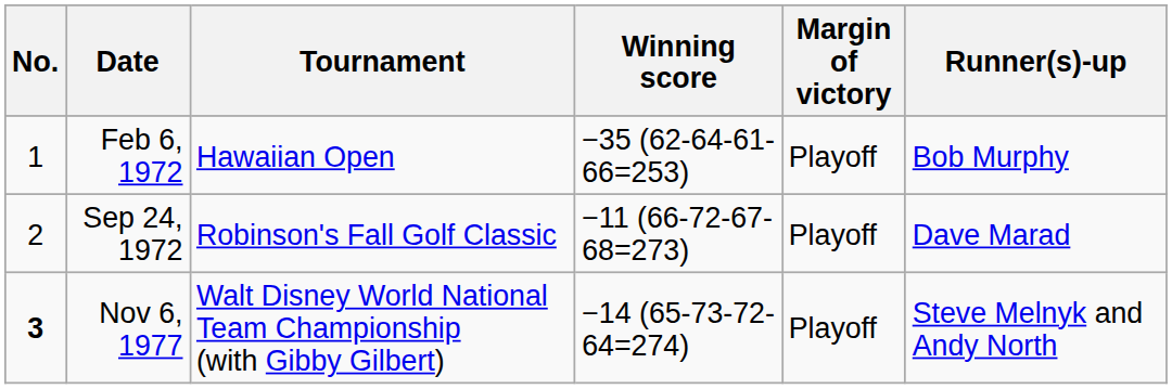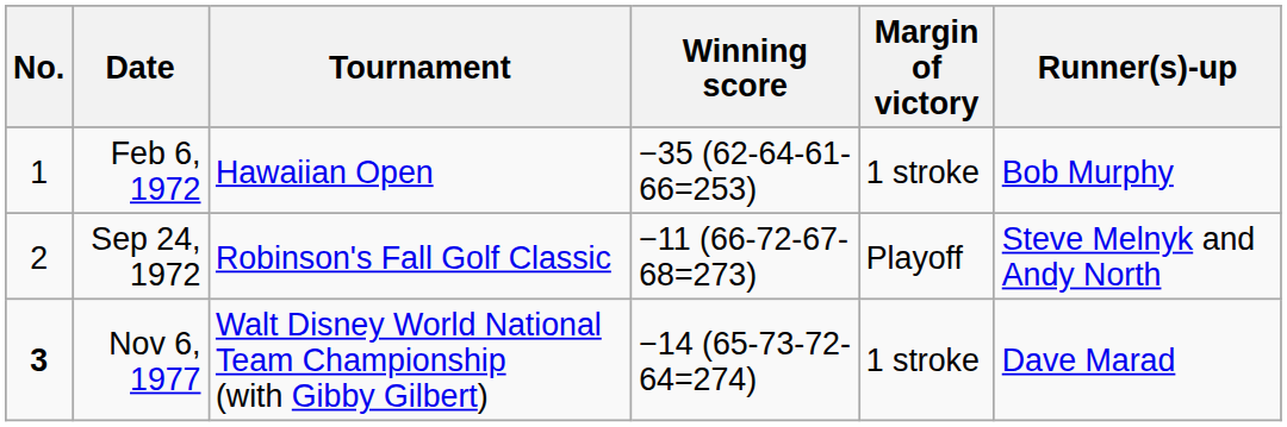 <table class="wikitable" style="font-size:95%;">
 <tr>
 <th>No.</th>
 <th>Date</th>
 <th>Tournament</th>
 <th>Winning score</th>
 <th>Margin of<br>victory</th>
 <th>Runner(s)-up</th>
 </tr>
 <tr>
 <td align=center>1</td>
 <td align=right>Feb 6, <a href='#'>1972</a></td>
 <td><a href='#'>Hawaiian Open</a></td>
 <td>−35 (62-64-61-66=253)</td>
-<td>Playoff</td>
+<td>1 stroke</td>
 <td> <a href='#'>Bob Murphy</a></td>
 </tr>
 <tr>
 <td align=center>2</td>
 <td align=right>Sep 24, 1972</td>
 <td><a href='#'>Robinson's Fall Golf Classic</a></td>
 <td>−11 (66-72-67-68=273)</td>
 <td>Playoff</td>
-<td> <a href='#'>Dave Marad</a></td>
+<td> <a href='#'>Steve Melnyk</a> and  <a href='#'>Andy North</a></td>
 </tr>
 <tr>
 <td align=center><strong>3</strong></td>
 <td align=right>Nov 6, <a href='#'>1977</a></td>
 <td><a href='#'>Walt Disney World National Team Championship</a><br>(with  <a href='#'>Gibby Gilbert</a>)</td>
 <td>−14 (65-73-72-64=274)</td>
-<td>Playoff</td>
-<td> <a href='#'>Steve Melnyk</a> and  <a href='#'>Andy North</a></td>
+<td>1 stroke</td>
+<td> <a href='#'>Dave Marad</a></td>
 </tr>
 </table>
